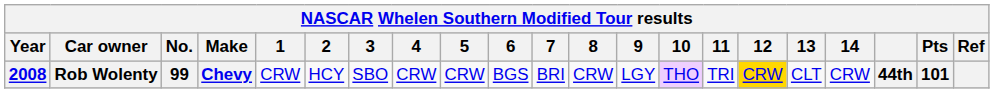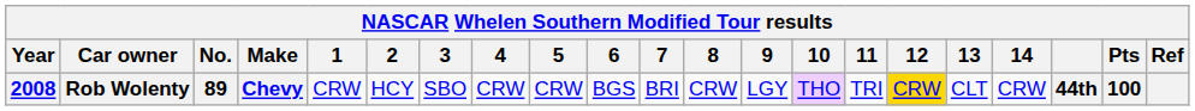 <table class="wikitable " style="text-align:center; font-size:75%">
 <tr>
 <th colspan=23><a href='#'>NASCAR</a> <a href='#'>Whelen Southern Modified Tour</a> results</th>
 </tr>
 <tr>
 <th>Year</th>
 <th>Car owner</th>
 <th>No.</th>
 <th>Make</th>
 <th>1</th>
 <th>2</th>
 <th>3</th>
 <th>4</th>
 <th>5</th>
 <th>6</th>
 <th>7</th>
 <th>8</th>
 <th>9</th>
 <th>10</th>
 <th>11</th>
 <th>12</th>
 <th>13</th>
 <th>14</th>
 <th></th>
 <th>Pts</th>
 <th>Ref</th>
 </tr>
 <tr>
 <th><a href='#'>2008</a></th>
 <th>Rob Wolenty</th>
-<th>99</th>
+<th>89</th>
 <th><a href='#'>Chevy</a></th>
 <td><a href='#'>CRW</a></td>
 <td><a href='#'>HCY</a></td>
 <td><a href='#'>SBO</a></td>
 <td><a href='#'>CRW</a></td>
 <td><a href='#'>CRW</a></td>
 <td><a href='#'>BGS</a></td>
 <td><a href='#'>BRI</a></td>
 <td><a href='#'>CRW</a></td>
 <td><a href='#'>LGY</a></td>
 <td style="background:#EFCFFF;"><a href='#'>THO</a><br></td>
 <td><a href='#'>TRI</a></td>
 <td style="background: gold;"><a href='#'>CRW</a></td>
 <td><a href='#'>CLT</a></td>
 <td><a href='#'>CRW</a></td>
 <th>44th</th>
-<th>101</th>
+<th>100</th>
 <th></th>
 </tr>
 </table>
